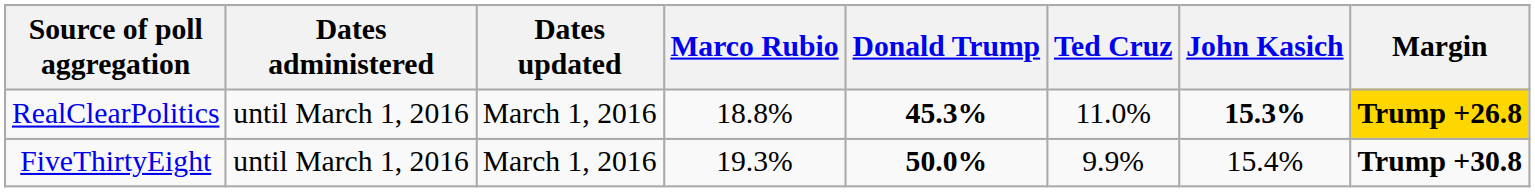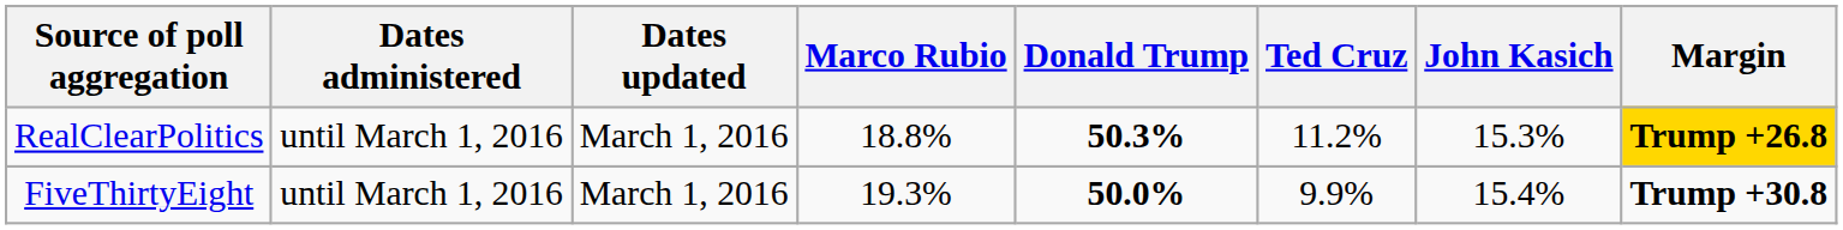 <table class="wikitable sortable" style="text-align:center;font-size:90%;line-height:17px">
 <tr>
 <th>Source of poll<br>aggregation</th>
 <th>Dates<br>administered</th>
 <th>Dates<br>updated</th>
 <th class="unsortable"><a href='#'>Marco Rubio</a><br><small></small></th>
 <th class="unsortable"><a href='#'>Donald Trump</a><br><small></small></th>
 <th class="unsortable"><a href='#'>Ted Cruz</a><br><small></small></th>
 <th class="unsortable"><a href='#'>John Kasich</a><br><small></small></th>
 <th>Margin</th>
 </tr>
 <tr>
 <td><a href='#'>RealClearPolitics</a></td>
 <td>until March 1, 2016</td>
 <td>March 1, 2016</td>
 <td>18.8%</td>
-<td><strong>45.3%</strong></td>
-<td>11.0%</td>
-<td><strong>15.3%</strong></td>
+<td><strong>50.3%</strong></td>
+<td>11.2%</td>
+<td>15.3%</td>
 <td style="background: gold;"><strong>Trump +26.8</strong></td>
 </tr>
 <tr>
 <td><a href='#'>FiveThirtyEight</a></td>
 <td>until March 1, 2016</td>
 <td>March 1, 2016</td>
 <td>19.3%</td>
 <td><strong>50.0%</strong></td>
 <td>9.9%</td>
 <td>15.4%</td>
 <td><strong>Trump +30.8</strong></td>
 </tr>
 </table>
